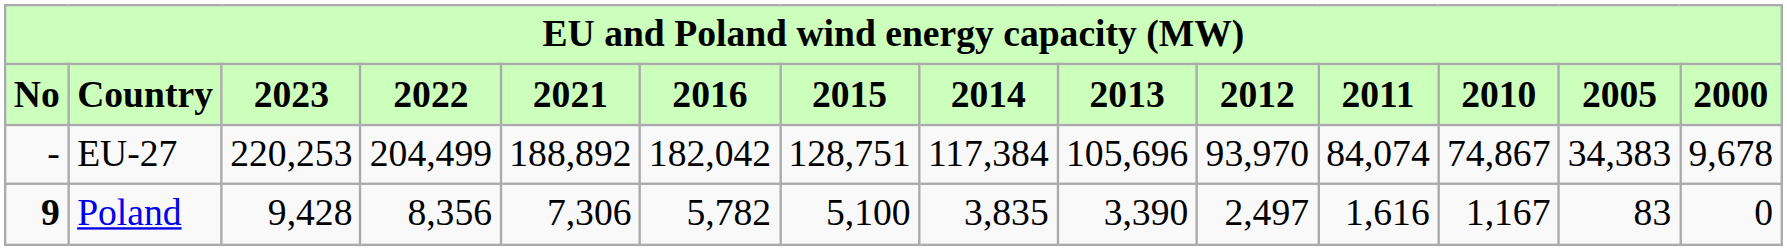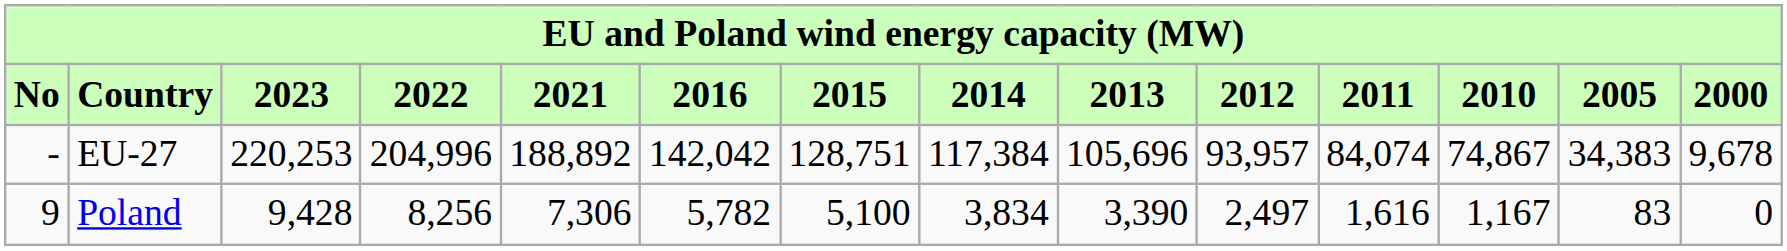 <table class="wikitable" style="text-align:right">
 <tr>
 <th colspan="22"  style="text-align:center; background:#cfb;">EU and Poland wind energy capacity (MW)</th>
 </tr>
 <tr>
 <th style="background:#cfb;">No</th>
 <th style="background:#cfb;">Country</th>
 <th style="background:#cfb;">2023</th>
 <th style="background:#cfb;">2022</th>
 <th style="background:#cfb;">2021</th>
 <th style="background:#cfb;">2016</th>
 <th style="background:#cfb;">2015</th>
 <th style="background:#cfb;">2014</th>
 <th style="background:#cfb;">2013</th>
 <th style="background:#cfb;">2012</th>
 <th style="background:#cfb;">2011</th>
 <th style="background:#cfb;">2010</th>
 <th style="background:#cfb;">2005</th>
 <th style="background:#cfb;">2000</th>
 </tr>
 <tr>
 <td>-</td>
 <td align=left>EU-27</td>
 <td>220,253</td>
-<td>204,499</td>
+<td>204,996</td>
 <td>188,892</td>
-<td>182,042</td>
+<td>142,042</td>
 <td>128,751</td>
 <td>117,384</td>
 <td>105,696</td>
-<td>93,970</td>
+<td>93,957</td>
 <td>84,074</td>
 <td>74,867</td>
 <td>34,383</td>
 <td>9,678</td>
 </tr>
 <tr>
-<td><strong>9</strong></td>
+<td>9</td>
 <td align=left><a href='#'>Poland</a></td>
 <td>9,428</td>
-<td>8,356</td>
+<td>8,256</td>
 <td>7,306</td>
 <td>5,782</td>
 <td>5,100</td>
-<td>3,835</td>
+<td>3,834</td>
 <td>3,390</td>
 <td>2,497</td>
 <td>1,616</td>
 <td>1,167</td>
 <td>83</td>
 <td>0</td>
 </tr>
 </table>
